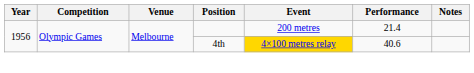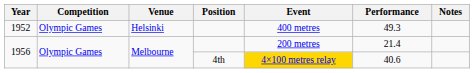 <table class="wikitable" width=55% style="font-size:90%; text-align:center;">
 <tr>
 <th>Year</th>
 <th>Competition</th>
 <th>Venue</th>
 <th>Position</th>
 <th>Event</th>
 <th>Performance</th>
 <th>Notes</th>
+</tr>
+<tr>
+<td rowspan=1>1952</td>
+<td rowspan=1 align=left><a href='#'>Olympic Games</a></td>
+<td rowspan=1 align=left> <a href='#'>Helsinki</a></td>
+<td></td>
+<td><a href='#'>400 metres</a></td>
+<td>49.3</td>
+<td></td>
 </tr>
 <tr>
 <td rowspan=2>1956</td>
 <td rowspan=2 align=left><a href='#'>Olympic Games</a></td>
 <td rowspan=2 align=left> <a href='#'>Melbourne</a></td>
 <td></td>
 <td><a href='#'>200 metres</a></td>
 <td>21.4</td>
 <td></td>
 </tr>
 <tr>
 <td>4th</td>
 <td style="background: gold;"><a href='#'>4×100 metres relay</a></td>
 <td>40.6</td>
 <td></td>
 </tr>
 </table>
